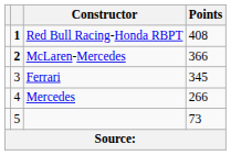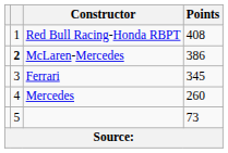 <table class="wikitable" style="font-size: 85%;">
 <tr>
 <th scope="col"></th>
 <th scope="col"></th>
 <th scope="col">Constructor</th>
 <th scope="col">Points</th>
 </tr>
 <tr>
 <td align="left"></td>
-<td align="center"><strong>1</strong></td>
+<td align="center">1</td>
 <td> <a href='#'>Red Bull Racing</a>-<a href='#'>Honda RBPT</a></td>
 <td align="left">408</td>
 </tr>
 <tr>
 <td align="left"></td>
 <td align="center"><strong>2</strong></td>
 <td> <a href='#'>McLaren</a>-<a href='#'>Mercedes</a></td>
-<td align="left">366</td>
+<td align="left">386</td>
 </tr>
 <tr>
 <td align="left"></td>
 <td align="center">3</td>
 <td> <a href='#'>Ferrari</a></td>
 <td align="left">345</td>
 </tr>
 <tr>
 <td align="left"></td>
 <td align="center">4</td>
 <td> <a href='#'>Mercedes</a></td>
-<td align="left">266</td>
+<td align="left">260</td>
 </tr>
 <tr>
 <td align="left"></td>
 <td align="center">5</td>
 <td></td>
 <td align="left">73</td>
 </tr>
 <tr>
 <th colspan=4>Source:</th>
 </tr>
 </table>
